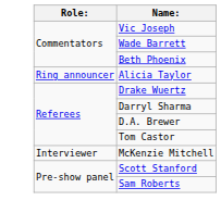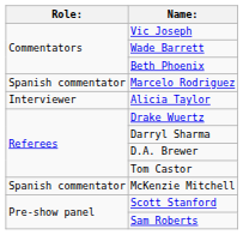 <table class=wikitable style="font-size:90%; margin: 0.5em 0 0.5em 1em; float: right; clear: right;">
 <tr>
 <th>Role:</th>
 <th>Name:</th>
 </tr>
 <tr>
 <td rowspan=3>Commentators</td>
 <td><a href='#'>Vic Joseph</a></td>
 </tr>
 <tr>
 <td><a href='#'>Wade Barrett</a></td>
 </tr>
 <tr>
 <td><a href='#'>Beth Phoenix</a></td>
 </tr>
 <tr>
-<td><a href='#'>Ring announcer</a></td>
+<td>Spanish commentator</td>
+<td><a href='#'>Marcelo Rodriguez</a></td>
+</tr>
+<tr>
+<td>Interviewer</td>
 <td><a href='#'>Alicia Taylor</a></td>
 </tr>
 <tr>
 <td rowspan=4><a href='#'>Referees</a></td>
 <td><a href='#'>Drake Wuertz</a></td>
 </tr>
 <tr>
 <td>Darryl Sharma</td>
 </tr>
 <tr>
 <td>D.A. Brewer</td>
 </tr>
 <tr>
 <td>Tom Castor</td>
 </tr>
 <tr>
-<td>Interviewer</td>
+<td>Spanish commentator</td>
 <td>McKenzie Mitchell</td>
 </tr>
 <tr>
 <td rowspan=2>Pre-show panel</td>
 <td><a href='#'>Scott Stanford</a></td>
 </tr>
 <tr>
 <td><a href='#'>Sam Roberts</a></td>
 </tr>
 </table>
